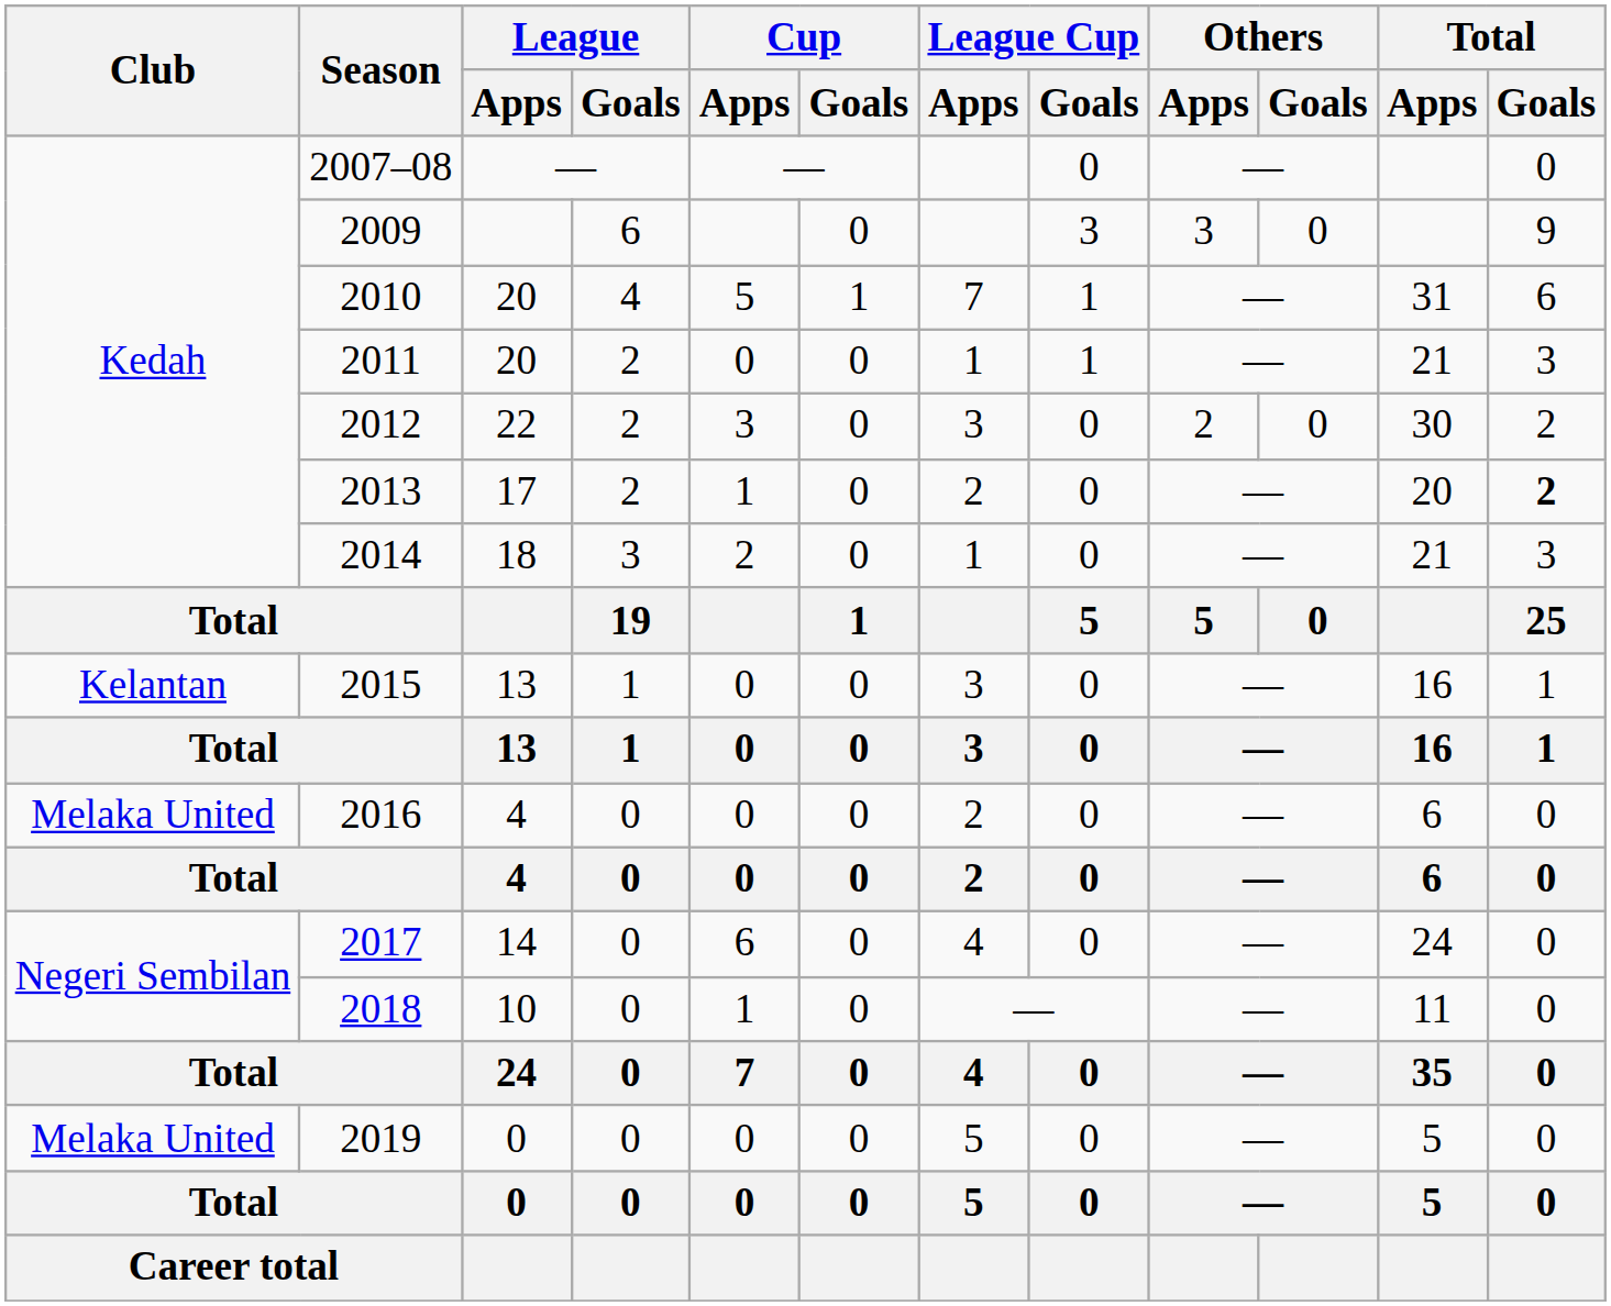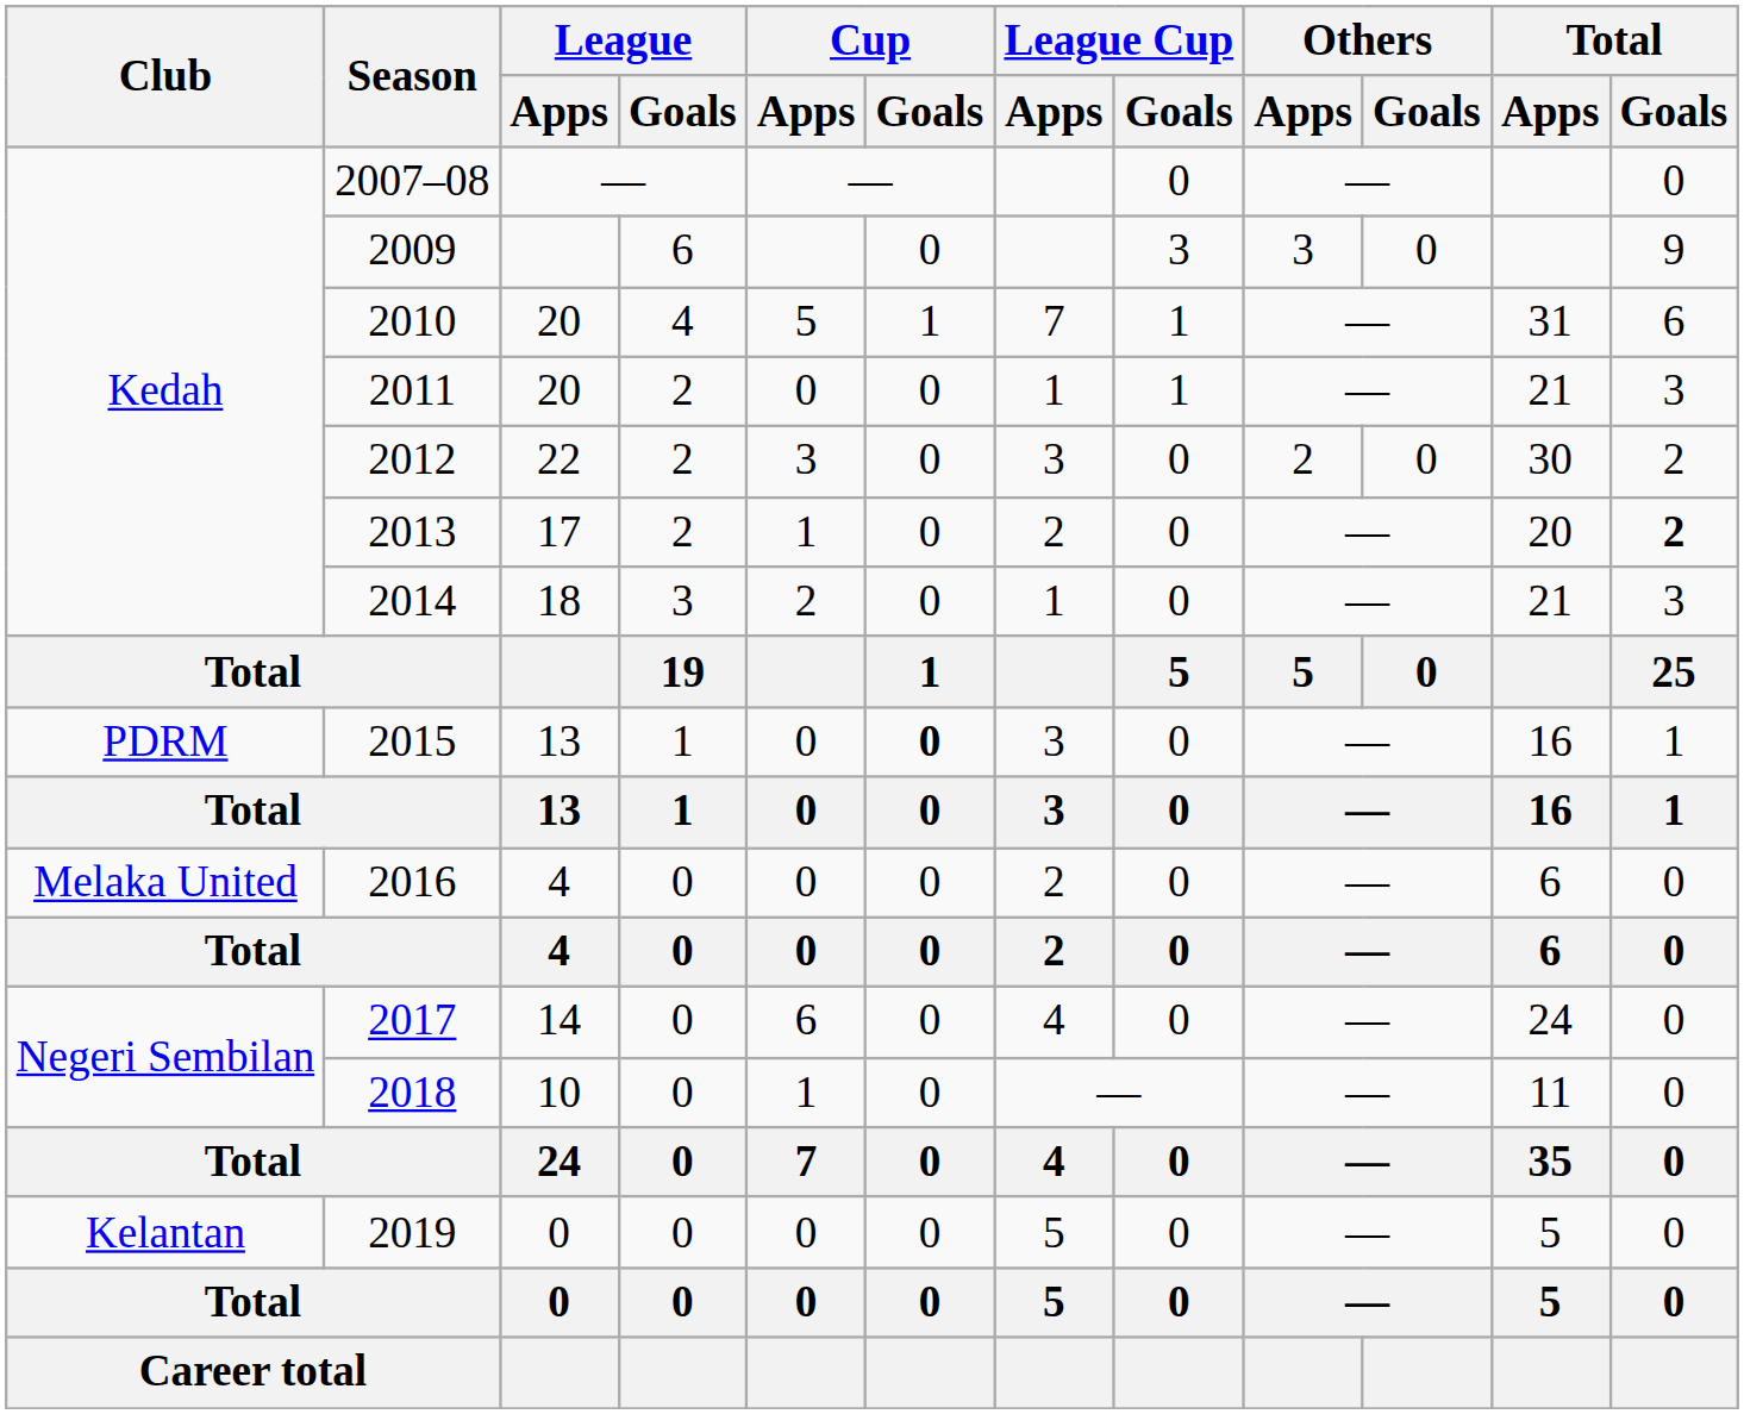 <table class="wikitable" style="text-align: center;">
 <tr>
 <th rowspan="2">Club</th>
 <th rowspan="2">Season</th>
 <th colspan="2"><a href='#'>League</a></th>
 <th colspan="2"><a href='#'>Cup</a></th>
 <th colspan="2"><a href='#'>League Cup</a></th>
 <th colspan="2">Others</th>
 <th colspan="2">Total</th>
 </tr>
 <tr>
 <th>Apps</th>
 <th>Goals</th>
 <th>Apps</th>
 <th>Goals</th>
 <th>Apps</th>
 <th>Goals</th>
 <th>Apps</th>
 <th>Goals</th>
 <th>Apps</th>
 <th>Goals</th>
 </tr>
 <tr>
 <td rowspan="7" valign="center"><a href='#'>Kedah</a></td>
 <td>2007–08</td>
 <td colspan="2">—</td>
 <td colspan="2">—</td>
 <td></td>
 <td>0</td>
 <td colspan="2">—</td>
 <td></td>
 <td>0</td>
 </tr>
 <tr>
 <td>2009</td>
 <td></td>
 <td>6</td>
 <td></td>
 <td>0</td>
 <td></td>
 <td>3</td>
 <td>3</td>
 <td>0</td>
 <td></td>
 <td>9</td>
 </tr>
 <tr>
 <td>2010</td>
 <td>20</td>
 <td>4</td>
 <td>5</td>
 <td>1</td>
 <td>7</td>
 <td>1</td>
 <td colspan="2">—</td>
 <td>31</td>
 <td>6</td>
 </tr>
 <tr>
 <td>2011</td>
 <td>20</td>
 <td>2</td>
 <td>0</td>
 <td>0</td>
 <td>1</td>
 <td>1</td>
 <td colspan="2">—</td>
 <td>21</td>
 <td>3</td>
 </tr>
 <tr>
 <td>2012</td>
 <td>22</td>
 <td>2</td>
 <td>3</td>
 <td>0</td>
 <td>3</td>
 <td>0</td>
 <td>2</td>
 <td>0</td>
 <td>30</td>
 <td>2</td>
 </tr>
 <tr>
 <td>2013</td>
 <td>17</td>
 <td>2</td>
 <td>1</td>
 <td>0</td>
 <td>2</td>
 <td>0</td>
 <td colspan="2">—</td>
 <td>20</td>
 <td><strong>2</strong></td>
 </tr>
 <tr>
 <td>2014</td>
 <td>18</td>
 <td>3</td>
 <td>2</td>
 <td>0</td>
 <td>1</td>
 <td>0</td>
 <td colspan="2">—</td>
 <td>21</td>
 <td>3</td>
 </tr>
 <tr>
 <th colspan=2>Total</th>
 <th></th>
 <th>19</th>
 <th></th>
 <th>1</th>
 <th></th>
 <th>5</th>
 <th>5</th>
 <th>0</th>
 <th></th>
 <th>25</th>
 </tr>
 <tr>
-<td rowspan="1" valign="center"><a href='#'>Kelantan</a></td>
+<td rowspan="1" valign="center"><a href='#'>PDRM</a></td>
 <td>2015</td>
 <td>13</td>
 <td>1</td>
 <td>0</td>
-<td>0</td>
+<td><strong>0</strong></td>
 <td>3</td>
 <td>0</td>
 <td colspan="2">—</td>
 <td>16</td>
 <td>1</td>
 </tr>
 <tr>
 <th colspan=2>Total</th>
 <th>13</th>
 <th>1</th>
 <th>0</th>
 <th>0</th>
 <th>3</th>
 <th>0</th>
 <th colspan="2">—</th>
 <th>16</th>
 <th>1</th>
 </tr>
 <tr>
 <td rowspan="1" valign="center"><a href='#'>Melaka United</a></td>
 <td>2016</td>
 <td>4</td>
 <td>0</td>
 <td>0</td>
 <td>0</td>
 <td>2</td>
 <td>0</td>
 <td colspan="2">—</td>
 <td>6</td>
 <td>0</td>
 </tr>
 <tr>
 <th colspan=2>Total</th>
 <th>4</th>
 <th>0</th>
 <th>0</th>
 <th>0</th>
 <th>2</th>
 <th>0</th>
 <th colspan="2">—</th>
 <th>6</th>
 <th>0</th>
 </tr>
 <tr>
 <td rowspan="2" valign="center"><a href='#'>Negeri Sembilan</a></td>
 <td><a href='#'>2017</a></td>
 <td>14</td>
 <td>0</td>
 <td>6</td>
 <td>0</td>
 <td>4</td>
 <td>0</td>
 <td colspan="2">—</td>
 <td>24</td>
 <td>0</td>
 </tr>
 <tr>
 <td><a href='#'>2018</a></td>
 <td>10</td>
 <td>0</td>
 <td>1</td>
 <td>0</td>
 <td colspan="2">—</td>
 <td colspan="2">—</td>
 <td>11</td>
 <td>0</td>
 </tr>
 <tr>
 <th colspan=2>Total</th>
 <th>24</th>
 <th>0</th>
 <th>7</th>
 <th>0</th>
 <th>4</th>
 <th>0</th>
 <th colspan="2">—</th>
 <th>35</th>
 <th>0</th>
 </tr>
 <tr>
-<td rowspan="1" valign="center"><a href='#'>Melaka United</a></td>
+<td rowspan="1" valign="center"><a href='#'>Kelantan</a></td>
 <td>2019</td>
 <td>0</td>
 <td>0</td>
 <td>0</td>
 <td>0</td>
 <td>5</td>
 <td>0</td>
 <td colspan="2">—</td>
 <td>5</td>
 <td>0</td>
 </tr>
 <tr>
 <th colspan=2>Total</th>
 <th>0</th>
 <th>0</th>
 <th>0</th>
 <th>0</th>
 <th>5</th>
 <th>0</th>
 <th colspan="2">—</th>
 <th>5</th>
 <th>0</th>
 </tr>
 <tr>
 <th colspan=2>Career total</th>
 <th></th>
 <th></th>
 <th></th>
 <th></th>
 <th></th>
 <th></th>
 <th></th>
 <th></th>
 <th></th>
 <th></th>
 </tr>
 <tr>
 </tr>
 </table>
